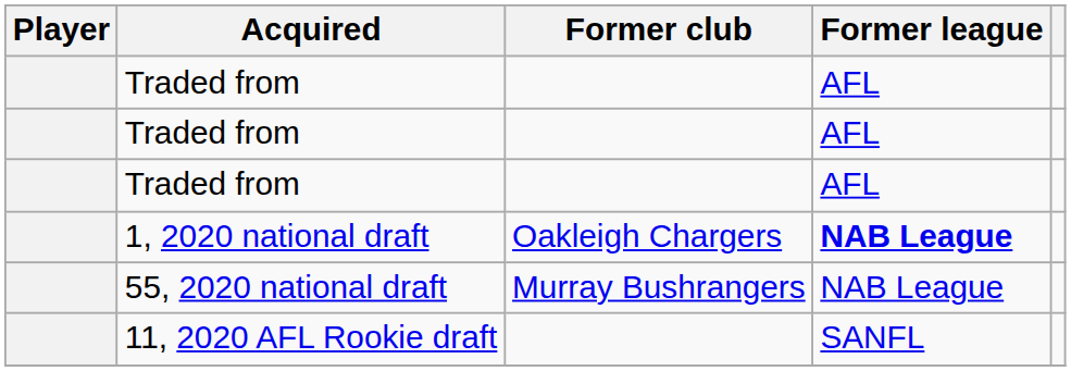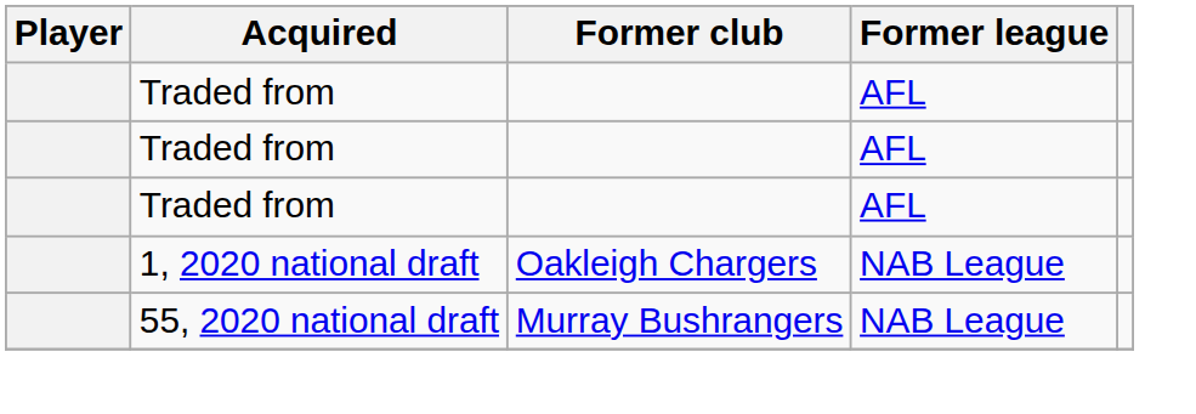 <table class="wikitable plainrowheaders">
 <tr>
 <th scope="col">Player</th>
 <th scope="col">Acquired</th>
 <th scope="col">Former club</th>
 <th scope="col">Former league</th>
 <th scope="col"></th>
 </tr>
 <tr>
 <th scope="row"></th>
 <td>Traded from </td>
 <td></td>
 <td><a href='#'>AFL</a></td>
 <td></td>
 </tr>
 <tr>
 <th scope="row"></th>
 <td>Traded from </td>
 <td></td>
 <td><a href='#'>AFL</a></td>
 <td></td>
 </tr>
 <tr>
 <th scope="row"></th>
 <td>Traded from </td>
 <td></td>
 <td><a href='#'>AFL</a></td>
 <td></td>
 </tr>
 <tr>
 <th scope="row"></th>
 <td> 1, <a href='#'>2020 national draft</a></td>
 <td><a href='#'>Oakleigh Chargers</a></td>
-<td><strong><a href='#'>NAB League</a></strong></td>
+<td><a href='#'>NAB League</a></td>
 <td></td>
 </tr>
 <tr>
 <th scope="row"></th>
 <td> 55, <a href='#'>2020 national draft</a></td>
 <td><a href='#'>Murray Bushrangers</a></td>
 <td><a href='#'>NAB League</a></td>
 <td></td>
 </tr>
 <tr>
-<th scope="row"></th>
-<td> 11, <a href='#'>2020 AFL Rookie draft</a></td>
-<td></td>
-<td><a href='#'>SANFL</a></td>
-<td></td>
-</tr>
-<tr>
 </tr>
 </table>
